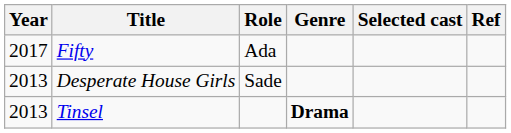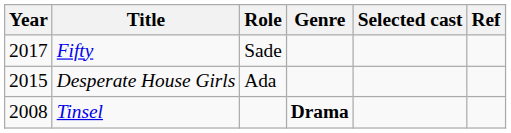 <table class="wikitable">
 <tr>
 <th>Year</th>
 <th>Title</th>
 <th>Role</th>
 <th>Genre</th>
 <th>Selected cast</th>
 <th>Ref</th>
 </tr>
 <tr>
 <td>2017</td>
 <td><em><a href='#'>Fifty</a></em></td>
+<td>Sade</td>
+<td></td>
+<td></td>
+<td></td>
+</tr>
+<tr>
+<td>2015</td>
+<td><em>Desperate House Girls</em></td>
 <td>Ada</td>
 <td></td>
 <td></td>
 <td></td>
 </tr>
 <tr>
-<td>2013</td>
-<td><em>Desperate House Girls</em></td>
-<td>Sade</td>
-<td></td>
-<td></td>
-<td></td>
-</tr>
-<tr>
-<td>2013</td>
+<td>2008</td>
 <td><em><a href='#'>Tinsel</a></em></td>
 <td></td>
 <td><strong>Drama</strong></td>
 <td></td>
 <td></td>
 </tr>
 </table>
